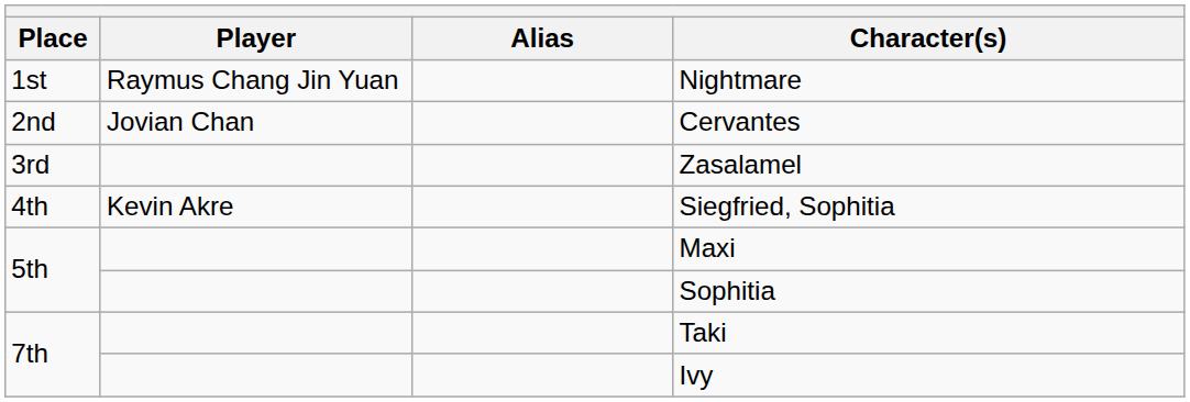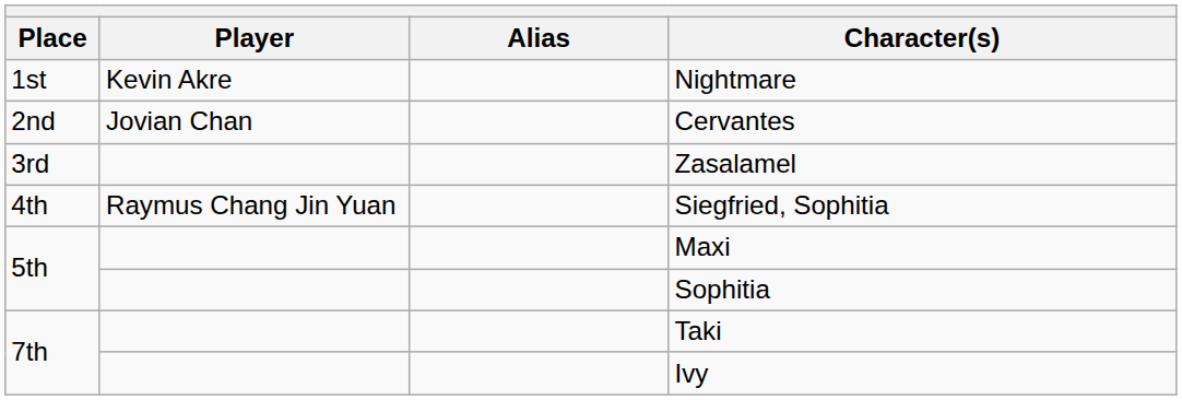 <table class="wikitable">
 <tr>
 <th colspan=5></th>
 </tr>
 <tr>
 <th style="width:50px;">Place</th>
 <th style="width:180px;">Player</th>
 <th style="width:150px;">Alias</th>
 <th style="width:300px;">Character(s)</th>
 </tr>
 <tr>
 <td>1st</td>
-<td> Raymus Chang Jin Yuan</td>
+<td> Kevin Akre</td>
 <td></td>
 <td>Nightmare</td>
 </tr>
 <tr>
 <td>2nd</td>
 <td> Jovian Chan</td>
 <td></td>
 <td>Cervantes</td>
 </tr>
 <tr>
 <td>3rd</td>
 <td></td>
 <td></td>
 <td>Zasalamel</td>
 </tr>
 <tr>
 <td>4th</td>
-<td> Kevin Akre</td>
+<td> Raymus Chang Jin Yuan</td>
 <td></td>
 <td>Siegfried, Sophitia</td>
 </tr>
 <tr>
 <td rowspan=2>5th</td>
 <td></td>
 <td></td>
 <td>Maxi</td>
 </tr>
 <tr>
 <td></td>
 <td></td>
 <td>Sophitia</td>
 </tr>
 <tr>
 <td rowspan=2>7th</td>
 <td></td>
 <td></td>
 <td>Taki</td>
 </tr>
 <tr>
 <td></td>
 <td></td>
 <td>Ivy</td>
 </tr>
 </table>
